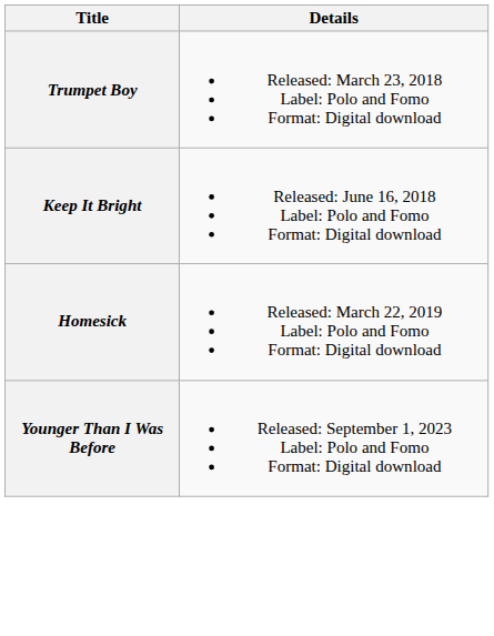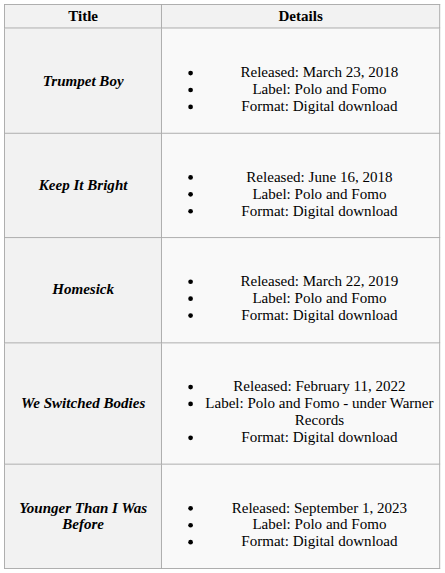 <table class="wikitable plainrowheaders" style="text-align:center;">
 <tr>
 <th scope="col" style="width:10em;">Title</th>
 <th scope="col" style="width:18em;">Details</th>
 </tr>
 <tr>
 <th scope="row"><em>Trumpet Boy</em></th>
 <td><br><ul><li>Released: March 23, 2018</li><li>Label: Polo and Fomo</li><li>Format: Digital download</li></ul></td>
 </tr>
 <tr>
 <th scope="row"><em>Keep It Bright</em></th>
 <td><br><ul><li>Released: June 16, 2018</li><li>Label: Polo and Fomo</li><li>Format: Digital download</li></ul></td>
 </tr>
 <tr>
 <th scope="row"><em>Homesick</em></th>
 <td><br><ul><li>Released: March 22, 2019</li><li>Label: Polo and Fomo</li><li>Format: Digital download</li></ul></td>
 </tr>
 <tr>
+<th scope="row"><em>We Switched Bodies</em></th>
+<td><br><ul><li>Released: February 11, 2022</li><li>Label: Polo and Fomo - under Warner Records</li><li>Format: Digital download</li></ul></td>
+</tr>
+<tr>
 <th scope="row"><em>Younger Than I Was Before</em></th>
 <td><br><ul><li>Released: September 1, 2023</li><li>Label: Polo and Fomo</li><li>Format: Digital download</li></ul></td>
 </tr>
 </table>
